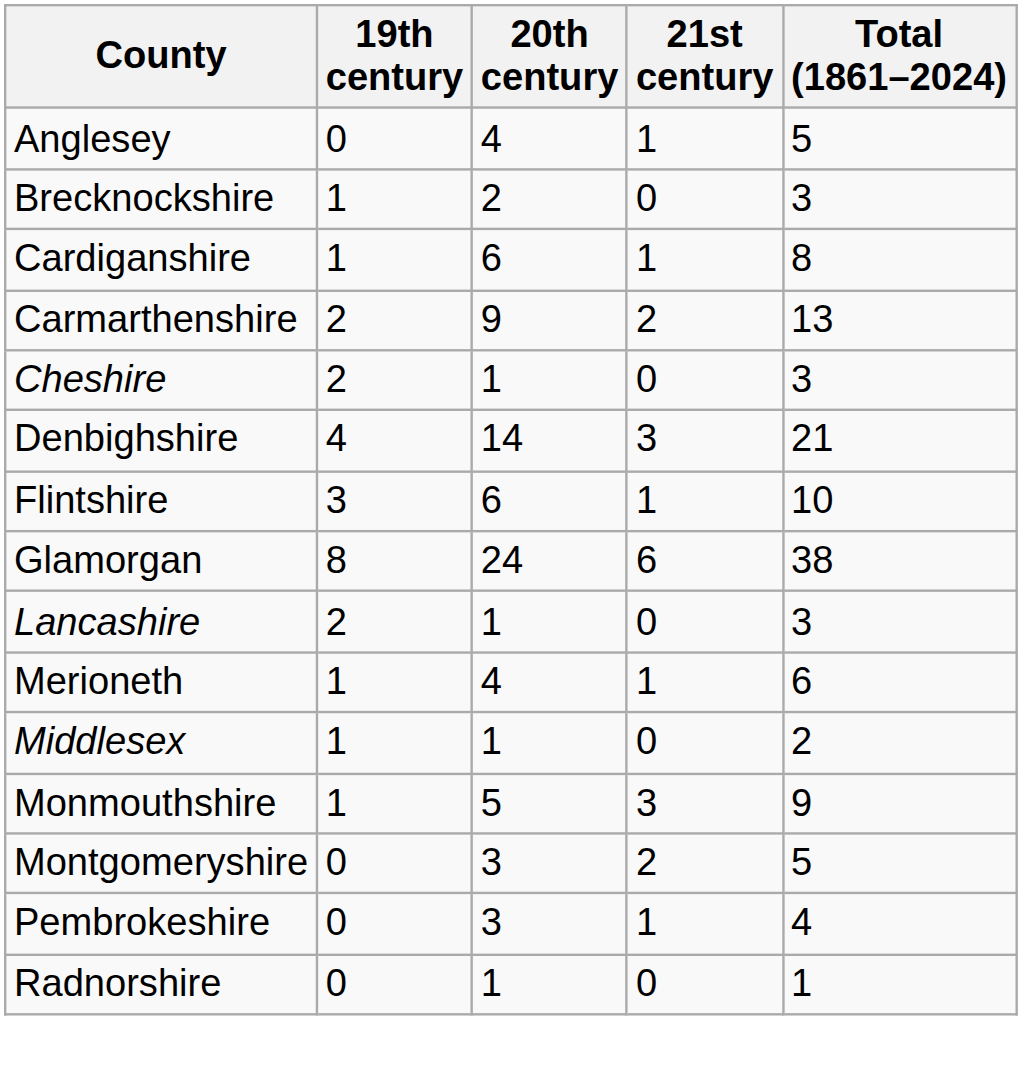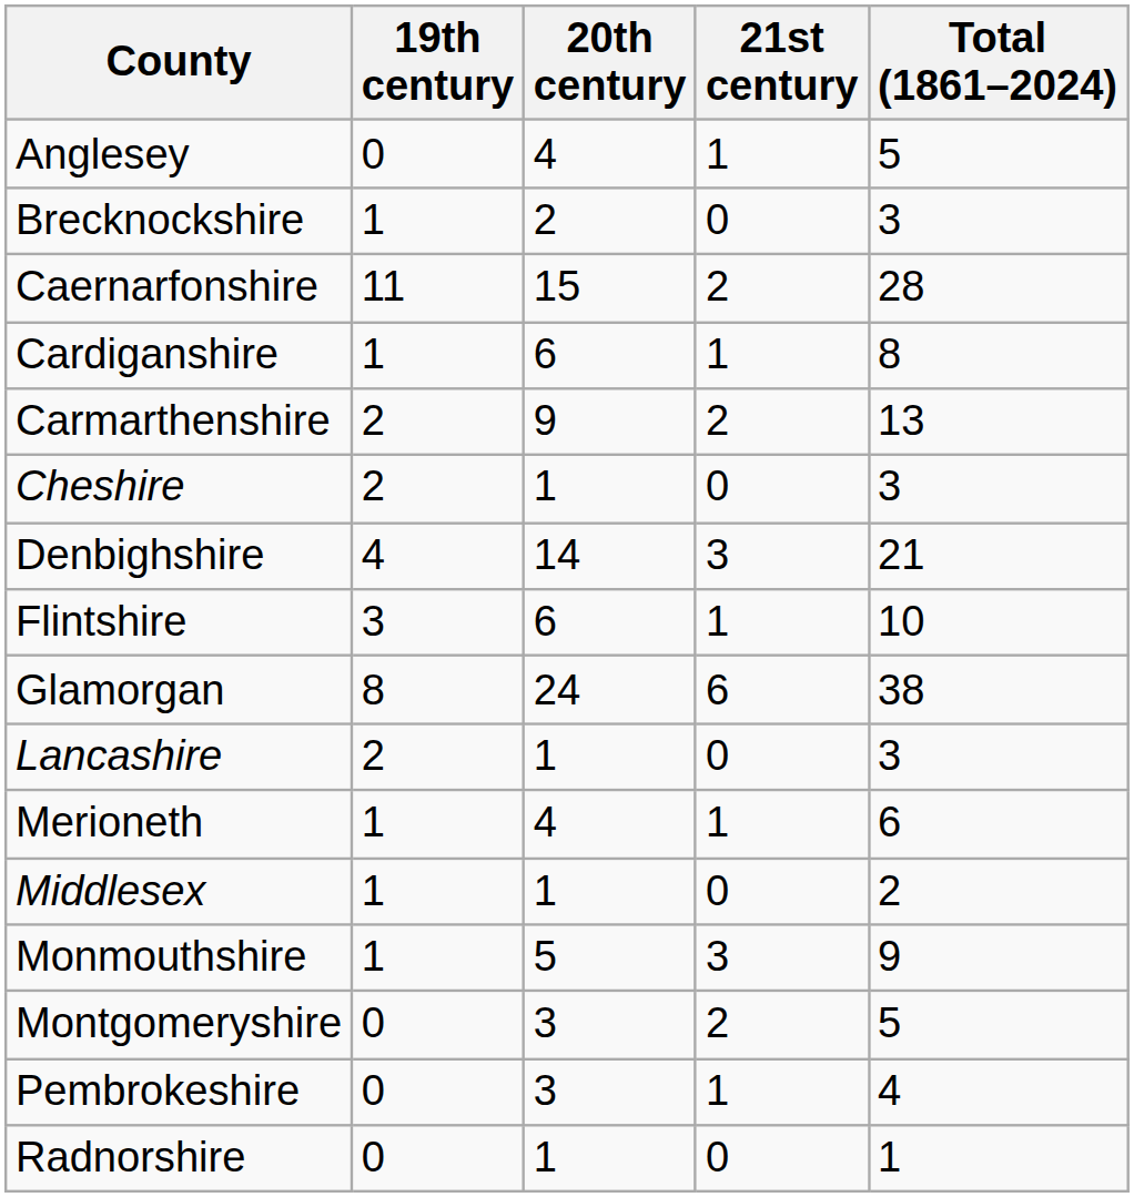 <table class="wikitable">
 <tr>
 <th>County</th>
 <th>19th<br>century</th>
 <th>20th<br>century</th>
 <th>21st<br>century</th>
 <th>Total<br>(1861–2024)</th>
 </tr>
 <tr>
 <td> Anglesey</td>
 <td>0</td>
 <td>4</td>
 <td>1</td>
 <td>5</td>
 </tr>
 <tr>
 <td> Brecknockshire</td>
 <td>1</td>
 <td>2</td>
 <td>0</td>
 <td>3</td>
+</tr>
+<tr>
+<td> Caernarfonshire</td>
+<td>11</td>
+<td>15</td>
+<td>2</td>
+<td>28</td>
 </tr>
 <tr>
 <td> Cardiganshire</td>
 <td>1</td>
 <td>6</td>
 <td>1</td>
 <td>8</td>
 </tr>
 <tr>
 <td> Carmarthenshire</td>
 <td>2</td>
 <td>9</td>
 <td>2</td>
 <td>13</td>
 </tr>
 <tr>
 <td> <em>Cheshire</em></td>
 <td>2</td>
 <td>1</td>
 <td>0</td>
 <td>3</td>
 </tr>
 <tr>
 <td> Denbighshire</td>
 <td>4</td>
 <td>14</td>
 <td>3</td>
 <td>21</td>
 </tr>
 <tr>
 <td> Flintshire</td>
 <td>3</td>
 <td>6</td>
 <td>1</td>
 <td>10</td>
 </tr>
 <tr>
 <td> Glamorgan</td>
 <td>8</td>
 <td>24</td>
 <td>6</td>
 <td>38</td>
 </tr>
 <tr>
 <td> <em>Lancashire</em></td>
 <td>2</td>
 <td>1</td>
 <td>0</td>
 <td>3</td>
 </tr>
 <tr>
 <td> Merioneth</td>
 <td>1</td>
 <td>4</td>
 <td>1</td>
 <td>6</td>
 </tr>
 <tr>
 <td> <em>Middlesex</em></td>
 <td>1</td>
 <td>1</td>
 <td>0</td>
 <td>2</td>
 </tr>
 <tr>
 <td> Monmouthshire</td>
 <td>1</td>
 <td>5</td>
 <td>3</td>
 <td>9</td>
 </tr>
 <tr>
 <td> Montgomeryshire</td>
 <td>0</td>
 <td>3</td>
 <td>2</td>
 <td>5</td>
 </tr>
 <tr>
 <td> Pembrokeshire</td>
 <td>0</td>
 <td>3</td>
 <td>1</td>
 <td>4</td>
 </tr>
 <tr>
 <td> Radnorshire</td>
 <td>0</td>
 <td>1</td>
 <td>0</td>
 <td>1</td>
 </tr>
 </table>
